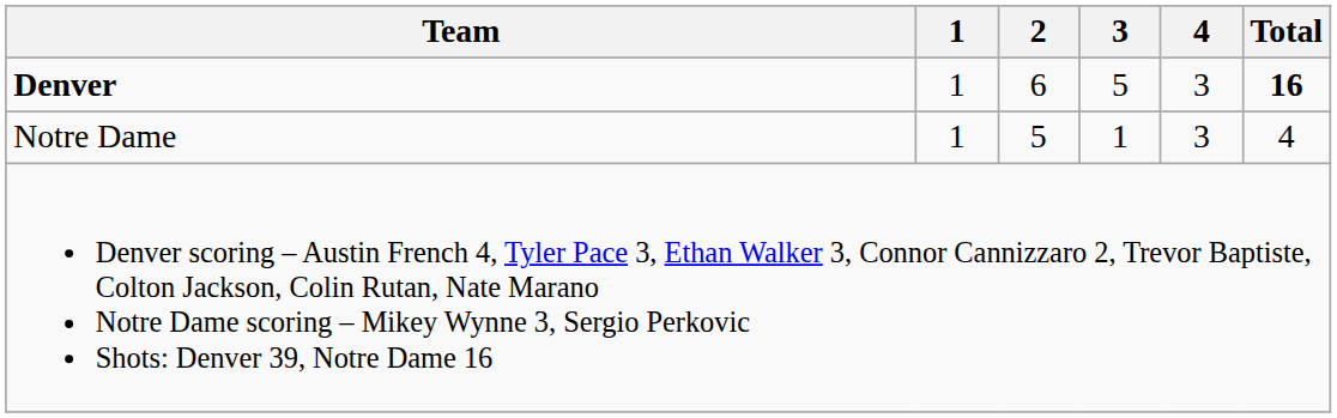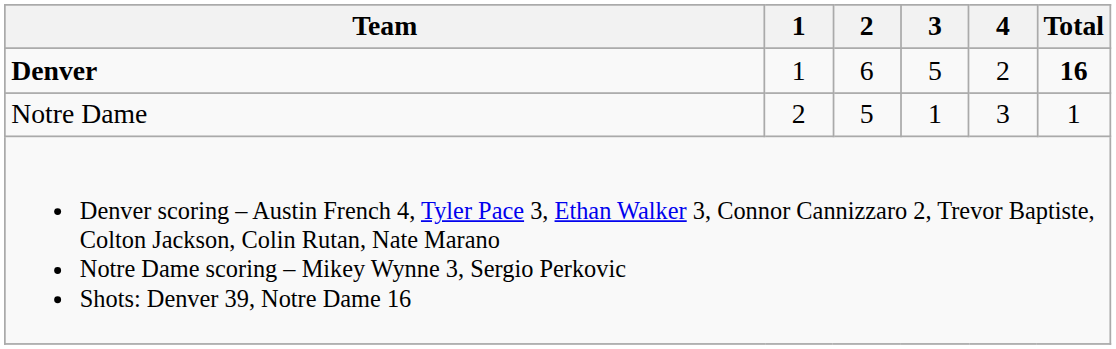 <table class="wikitable" style="text-align:center; max-width:40em">
 <tr>
 <th>Team</th>
 <th style="width:2em">1</th>
 <th style="width:2em">2</th>
 <th style="width:2em">3</th>
 <th style="width:2em">4</th>
 <th style="width:2em">Total</th>
 </tr>
 <tr>
 <td style="text-align:left"><strong>Denver</strong></td>
 <td>1</td>
 <td>6</td>
 <td>5</td>
-<td>3</td>
+<td>2</td>
 <td><strong>16</strong></td>
 </tr>
 <tr>
 <td style="text-align:left">Notre Dame</td>
-<td>1</td>
+<td>2</td>
 <td>5</td>
 <td>1</td>
 <td>3</td>
-<td>4</td>
+<td>1</td>
 </tr>
 <tr>
 <td colspan=6 style="text-align:left; font-size:88%;"><br><ul><li>Denver scoring – Austin French 4, <a href='#'>Tyler Pace</a> 3, <a href='#'>Ethan Walker</a> 3, Connor Cannizzaro 2, Trevor Baptiste, Colton Jackson, Colin Rutan, Nate Marano</li><li>Notre Dame scoring – Mikey Wynne 3, Sergio Perkovic</li><li>Shots: Denver 39, Notre Dame 16</li></ul></td>
 </tr>
 </table>
